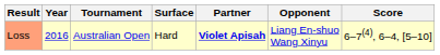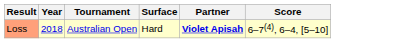 <table class="sortable wikitable">
 <tr>
 <th>Result</th>
 <th>Year</th>
 <th>Tournament</th>
 <th>Surface</th>
 <th>Partner</th>
-<th>Opponent</th>
 <th>Score</th>
 </tr>
 <tr bgcolor=ffffcc>
 <td style="background:#ffa07a;">Loss</td>
-<td><a href='#'>2016</a></td>
+<td><a href='#'>2018</a></td>
 <td><a href='#'>Australian Open</a></td>
 <td>Hard</td>
 <td><strong> <a href='#'>Violet Apisah</a></strong></td>
-<td> <a href='#'>Liang En-shuo</a><br> <a href='#'>Wang Xinyu</a></td>
 <td>6–7<sup>(4)</sup>, 6–4, [5–10]</td>
 </tr>
 </table>
